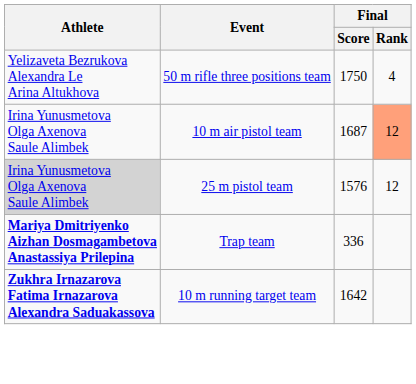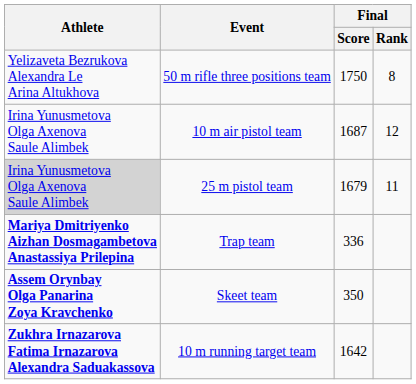 <table class="wikitable" style="text-align:center; font-size:90%">
 <tr>
 <th rowspan="2">Athlete</th>
 <th rowspan="2">Event</th>
 <th colspan="2">Final</th>
 </tr>
 <tr>
 <th>Score</th>
 <th>Rank</th>
 </tr>
 <tr>
 <td align=left><a href='#'>Yelizaveta Bezrukova</a><br><a href='#'>Alexandra Le</a><br><a href='#'>Arina Altukhova</a></td>
 <td><a href='#'>50 m rifle three positions team</a></td>
 <td>1750</td>
-<td>4</td>
+<td>8</td>
 </tr>
 <tr>
 <td style="text-align:left"><a href='#'>Irina Yunusmetova</a><br><a href='#'>Olga Axenova</a><br><a href='#'>Saule Alimbek</a></td>
 <td><a href='#'>10 m air pistol team</a></td>
 <td>1687</td>
-<td style="background: lightsalmon;">12</td>
+<td>12</td>
 </tr>
 <tr>
 <td style="background: lightgrey; text-align:left"><a href='#'>Irina Yunusmetova</a><br><a href='#'>Olga Axenova</a><br><a href='#'>Saule Alimbek</a></td>
 <td><a href='#'>25 m pistol team</a></td>
-<td>1576</td>
-<td>12</td>
+<td>1679</td>
+<td>11</td>
 </tr>
 <tr>
 <td align=left><strong><a href='#'>Mariya Dmitriyenko</a><br><a href='#'>Aizhan Dosmagambetova</a><br><a href='#'>Anastassiya Prilepina</a></strong></td>
 <td><a href='#'>Trap team</a></td>
 <td>336</td>
+<td></td>
+</tr>
+<tr>
+<td align=left><strong><a href='#'>Assem Orynbay</a><br><a href='#'>Olga Panarina</a><br><a href='#'>Zoya Kravchenko</a></strong></td>
+<td><a href='#'>Skeet team</a></td>
+<td>350</td>
 <td></td>
 </tr>
 <tr>
 <td align=left><strong><a href='#'>Zukhra Irnazarova</a><br><a href='#'>Fatima Irnazarova</a><br><a href='#'>Alexandra Saduakassova</a></strong></td>
 <td><a href='#'>10 m running target team</a></td>
 <td>1642</td>
 <td></td>
 </tr>
 </table>
